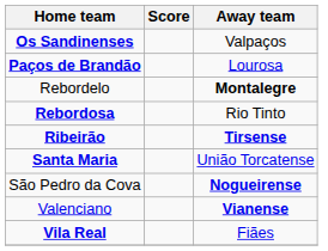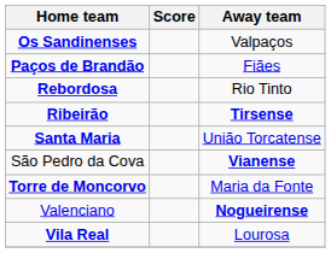 <table class="wikitable" style="text-align: center">
 <tr>
 <th>Home team</th>
 <th>Score</th>
 <th>Away team</th>
 </tr>
 <tr>
 <td><strong><a href='#'>Os Sandinenses</a></strong> </td>
 <td></td>
 <td>Valpaços </td>
 </tr>
 <tr>
 <td><strong><a href='#'>Paços de Brandão</a></strong> </td>
 <td></td>
-<td><a href='#'>Lourosa</a> </td>
-</tr>
-<tr>
-<td>Rebordelo </td>
-<td></td>
-<td><strong>Montalegre</strong> </td>
+<td><a href='#'>Fiães</a> </td>
 </tr>
 <tr>
 <td><strong><a href='#'>Rebordosa</a></strong> </td>
 <td></td>
 <td>Rio Tinto </td>
 </tr>
 <tr>
 <td><strong><a href='#'>Ribeirão</a></strong> </td>
 <td></td>
 <td><strong><a href='#'>Tirsense</a> </strong></td>
 </tr>
 <tr>
 <td><strong><a href='#'>Santa Maria</a></strong> </td>
 <td></td>
 <td><a href='#'>União Torcatense</a> </td>
 </tr>
 <tr>
 <td>São Pedro da Cova </td>
 <td></td>
-<td><strong><a href='#'>Nogueirense</a></strong> </td>
+<td><strong><a href='#'>Vianense</a></strong> </td>
+</tr>
+<tr>
+<td><strong><a href='#'>Torre de Moncorvo</a></strong> </td>
+<td></td>
+<td><a href='#'>Maria da Fonte</a> </td>
 </tr>
 <tr>
 <td><a href='#'>Valenciano</a> </td>
 <td></td>
-<td><strong><a href='#'>Vianense</a></strong> </td>
+<td><strong><a href='#'>Nogueirense</a></strong> </td>
 </tr>
 <tr>
 <td><strong><a href='#'>Vila Real</a></strong> </td>
 <td></td>
-<td><a href='#'>Fiães</a> </td>
+<td><a href='#'>Lourosa</a> </td>
 </tr>
 <tr>
 </tr>
 </table>
